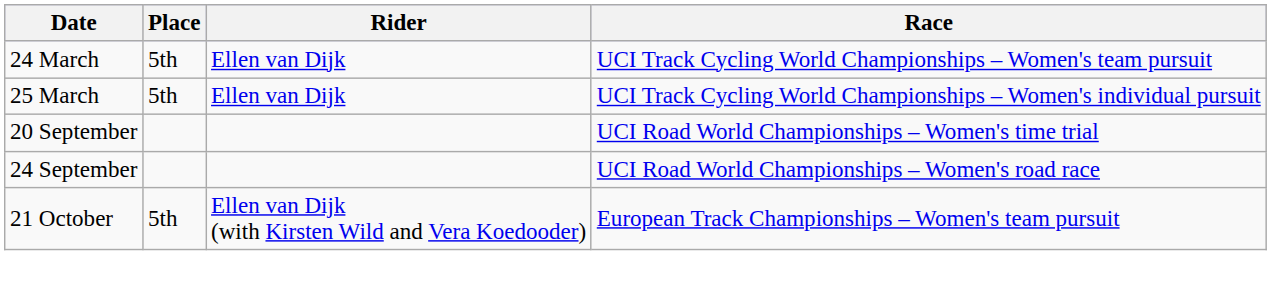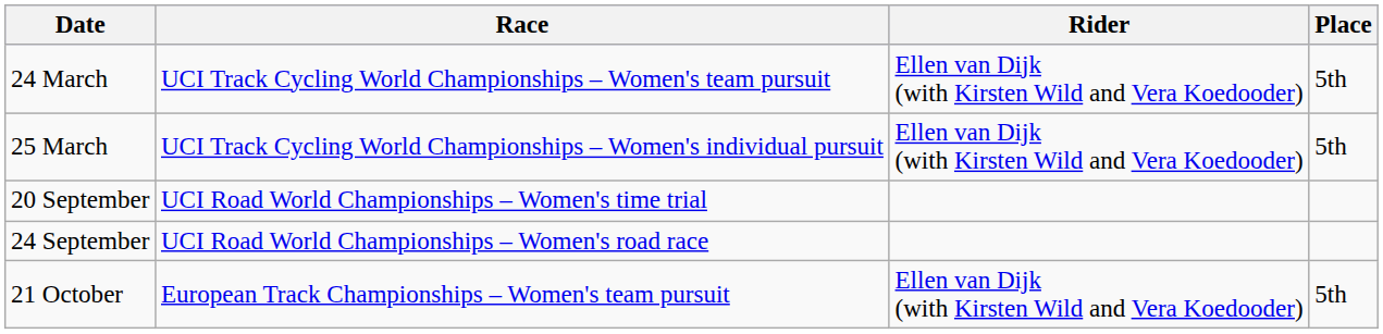 <table class="wikitable">
 <tr style="background:#ccccff;">
 <th>Date</th>
+<th>Race</th>
+<th>Rider</th>
 <th>Place</th>
-<th>Rider</th>
-<th>Race</th>
 </tr>
 <tr>
 <td>24 March</td>
+<td><a href='#'>UCI Track Cycling World Championships – Women's team pursuit</a></td>
+<td> <a href='#'>Ellen van Dijk</a><br>(with <a href='#'>Kirsten Wild</a> and <a href='#'>Vera Koedooder</a>)</td>
 <td>5th</td>
-<td> <a href='#'>Ellen van Dijk</a></td>
-<td><a href='#'>UCI Track Cycling World Championships – Women's team pursuit</a></td>
 </tr>
 <tr>
 <td>25 March</td>
+<td><a href='#'>UCI Track Cycling World Championships – Women's individual pursuit</a></td>
+<td> <a href='#'>Ellen van Dijk</a><br>(with <a href='#'>Kirsten Wild</a> and <a href='#'>Vera Koedooder</a>)</td>
 <td>5th</td>
-<td> <a href='#'>Ellen van Dijk</a></td>
-<td><a href='#'>UCI Track Cycling World Championships – Women's individual pursuit</a></td>
 </tr>
 <tr>
 <td>20 September</td>
+<td><a href='#'>UCI Road World Championships – Women's time trial</a></td>
 <td></td>
 <td></td>
-<td><a href='#'>UCI Road World Championships – Women's time trial</a></td>
 </tr>
 <tr>
 <td>24 September</td>
+<td><a href='#'>UCI Road World Championships – Women's road race</a></td>
 <td></td>
 <td></td>
-<td><a href='#'>UCI Road World Championships – Women's road race</a></td>
 </tr>
 <tr>
 <td>21 October</td>
+<td><a href='#'>European Track Championships – Women's team pursuit</a></td>
+<td> <a href='#'>Ellen van Dijk</a><br>(with <a href='#'>Kirsten Wild</a> and <a href='#'>Vera Koedooder</a>)</td>
 <td>5th</td>
-<td> <a href='#'>Ellen van Dijk</a><br>(with <a href='#'>Kirsten Wild</a> and <a href='#'>Vera Koedooder</a>)</td>
-<td><a href='#'>European Track Championships – Women's team pursuit</a></td>
 </tr>
 </table>
